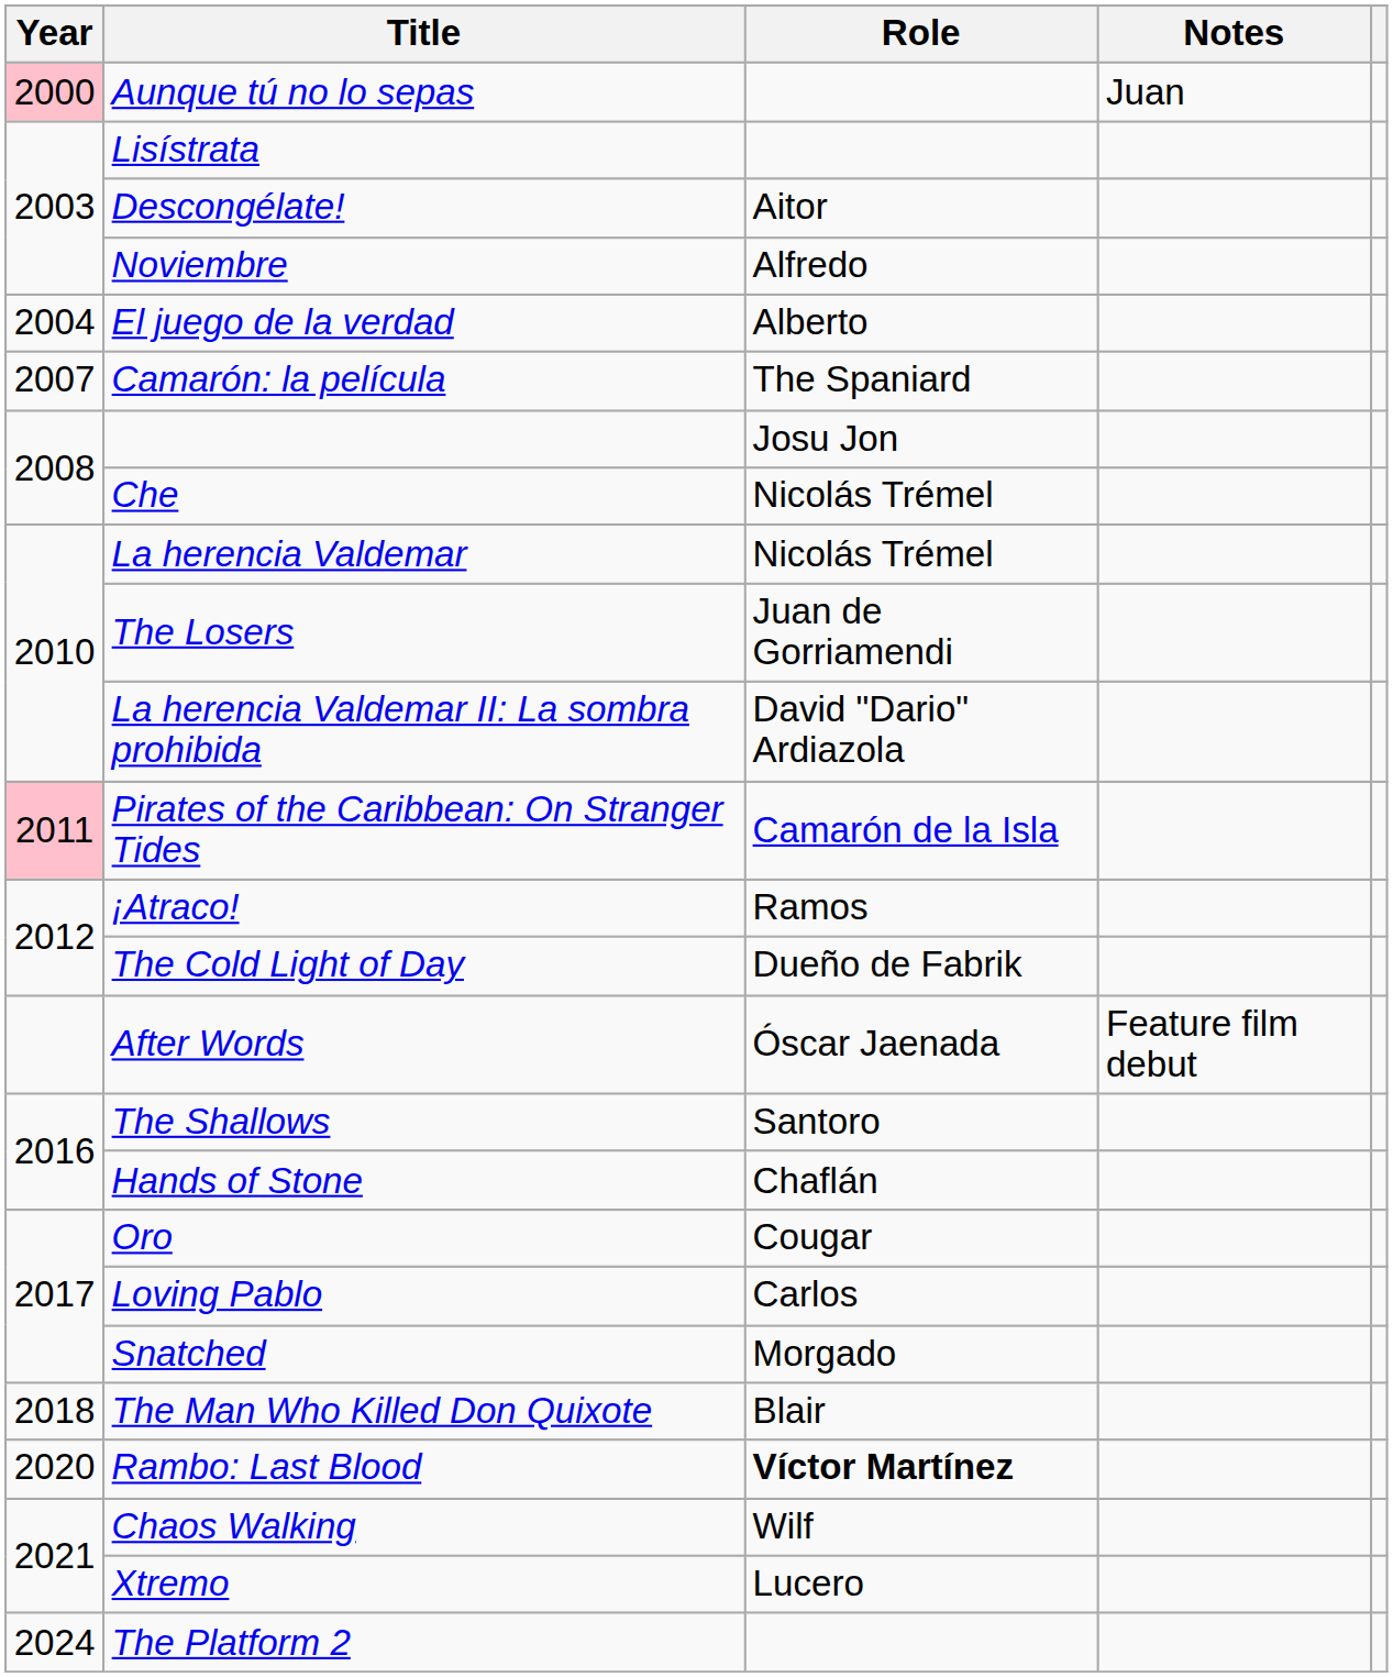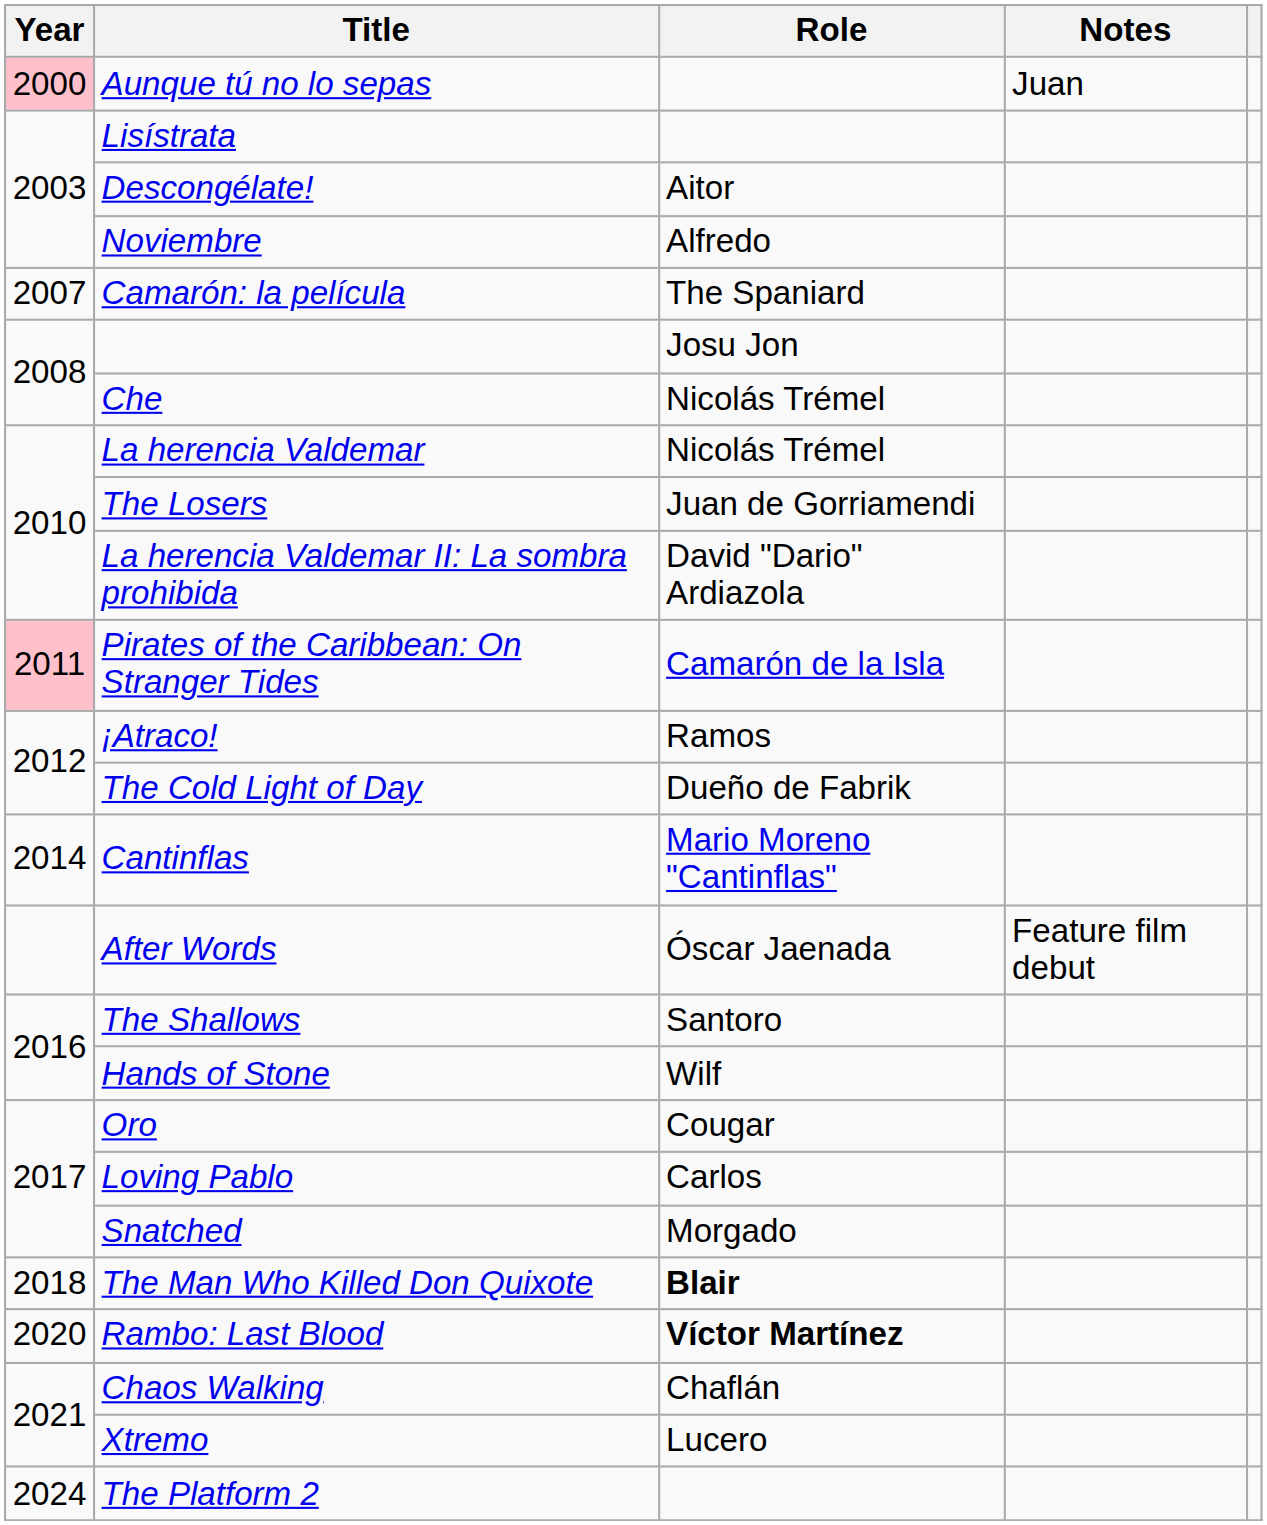 <table class="wikitable sortable">
 <tr>
 <th>Year</th>
 <th>Title</th>
 <th>Role</th>
 <th>Notes</th>
 <th></th>
 </tr>
 <tr>
 <td align = "center" style="background: pink;">2000</td>
 <td><em><a href='#'>Aunque tú no lo sepas</a></em></td>
 <td></td>
 <td>Juan</td>
 <td align = "center"></td>
 </tr>
 <tr>
 <td align = "center" rowspan="3">2003</td>
 <td><em><a href='#'>Lisístrata</a></em></td>
 <td></td>
 <td></td>
 <td align = "center"></td>
 </tr>
 <tr>
 <td><em><a href='#'>Descongélate!</a></em></td>
 <td>Aitor</td>
 <td></td>
 <td align = "center"></td>
 </tr>
 <tr>
 <td><em><a href='#'>Noviembre</a></em></td>
 <td>Alfredo</td>
-<td></td>
-<td align = "center"></td>
-</tr>
-<tr>
-<td align = "center">2004</td>
-<td><em><a href='#'>El juego de la verdad</a></em></td>
-<td>Alberto</td>
 <td></td>
 <td align = "center"></td>
 </tr>
 <tr>
 <td align = "center">2007</td>
 <td><em><a href='#'>Camarón: la película</a></em></td>
 <td>The Spaniard</td>
 <td></td>
 <td align = "center"></td>
 </tr>
 <tr>
 <td align = "center" rowspan="2">2008</td>
 <td><em></em></td>
 <td>Josu Jon</td>
 <td></td>
 <td align = "center"></td>
 </tr>
 <tr>
 <td><em><a href='#'>Che</a></em></td>
 <td>Nicolás Trémel</td>
 <td></td>
 <td align = "center"></td>
 </tr>
 <tr>
 <td align = "center" rowspan="3">2010</td>
 <td><em><a href='#'>La herencia Valdemar</a></em></td>
 <td>Nicolás Trémel</td>
 <td></td>
 <td align = "center"></td>
 </tr>
 <tr>
 <td><em><a href='#'>The Losers</a></em></td>
 <td>Juan de Gorriamendi</td>
 <td></td>
 <td align = "center"></td>
 </tr>
 <tr>
 <td><em><a href='#'>La herencia Valdemar II: La sombra prohibida</a></em></td>
 <td>David "Dario" Ardiazola</td>
 <td></td>
 <td align = "center"></td>
 </tr>
 <tr>
 <td align = "center" style="background: pink;">2011</td>
 <td><em><a href='#'>Pirates of the Caribbean: On Stranger Tides</a></em></td>
 <td><a href='#'>Camarón de la Isla</a></td>
 <td></td>
 <td></td>
 </tr>
 <tr>
 <td align = "center" rowspan="2">2012</td>
 <td><em><a href='#'>¡Atraco!</a></em></td>
 <td>Ramos</td>
 <td></td>
 <td align = "center"></td>
 </tr>
 <tr>
 <td><em><a href='#'>The Cold Light of Day</a></em></td>
 <td>Dueño de Fabrik</td>
 <td></td>
 <td align = "center"></td>
 </tr>
 <tr>
+<td align = "center">2014</td>
+<td><em><a href='#'>Cantinflas</a></em></td>
+<td><a href='#'>Mario Moreno "Cantinflas"</a></td>
+<td></td>
+<td align = "center"></td>
+</tr>
+<tr>
 <td></td>
 <td><em><a href='#'>After Words</a></em></td>
 <td>Óscar Jaenada</td>
 <td>Feature film debut</td>
 <td></td>
 </tr>
 <tr>
 <td align = "center" rowspan="2">2016</td>
 <td><em><a href='#'>The Shallows</a></em></td>
 <td>Santoro</td>
 <td></td>
 <td align = "center"></td>
 </tr>
 <tr>
 <td><em><a href='#'>Hands of Stone</a></em></td>
-<td>Chaflán</td>
+<td>Wilf</td>
 <td></td>
 <td align = "center"></td>
 </tr>
 <tr>
 <td align = "center" rowspan="3">2017</td>
 <td><em><a href='#'>Oro</a></em></td>
 <td>Cougar</td>
 <td></td>
 <td align = "center"></td>
 </tr>
 <tr>
 <td><em><a href='#'>Loving Pablo</a></em></td>
 <td>Carlos</td>
 <td></td>
 <td align = "center"></td>
 </tr>
 <tr>
 <td><em><a href='#'>Snatched</a></em></td>
 <td>Morgado</td>
 <td></td>
 <td align =  "center"></td>
 </tr>
 <tr>
 <td align = "center">2018</td>
 <td><em><a href='#'>The Man Who Killed Don Quixote</a></em></td>
-<td>Blair</td>
+<td><strong>Blair</strong></td>
 <td></td>
 <td align =  "center"></td>
 </tr>
 <tr>
 <td align = "center">2020</td>
 <td><em><a href='#'>Rambo: Last Blood</a></em></td>
 <td><strong>Víctor Martínez</strong></td>
 <td></td>
 <td align = "center"></td>
 </tr>
 <tr>
 <td align = "center" rowspan="2">2021</td>
 <td><em><a href='#'>Chaos Walking</a></em></td>
-<td>Wilf</td>
+<td>Chaflán</td>
 <td></td>
 <td align = "center"></td>
 </tr>
 <tr>
 <td><em><a href='#'>Xtremo</a></em></td>
 <td>Lucero</td>
 <td></td>
 <td align = "center"></td>
 </tr>
 <tr>
 <td align = "center">2024</td>
 <td><em><a href='#'>The Platform 2</a></em></td>
 <td></td>
 <td></td>
 <td align = "center"></td>
 </tr>
 </table>
